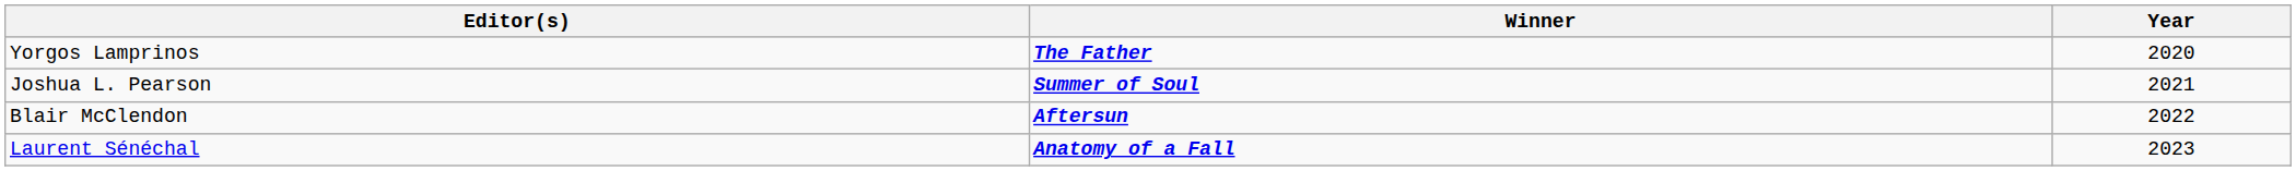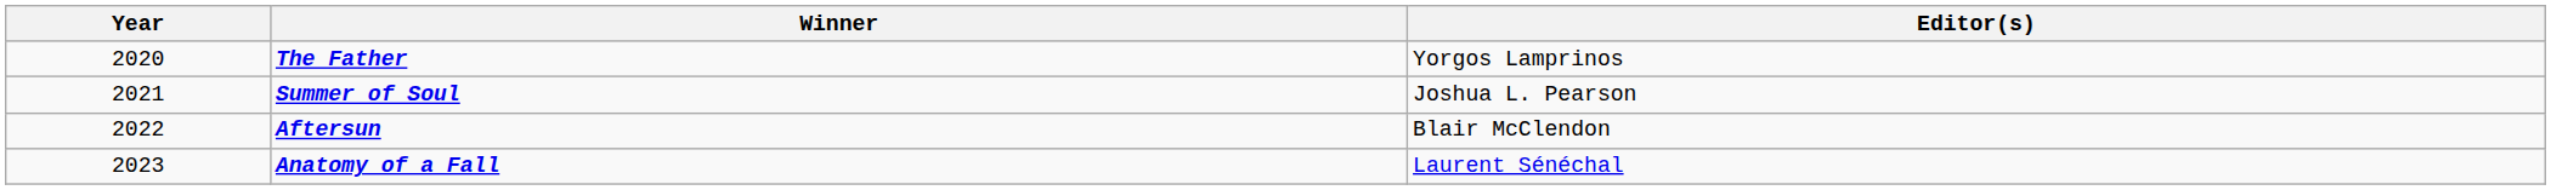 <table class="wikitable" width="95%" cellpadding="5">
 <tr>
+<th width="100"><strong>Year</strong></th>
+<th width="450"><strong>Winner</strong></th>
 <th width="450"><strong>Editor(s)</strong></th>
-<th width="450"><strong>Winner</strong></th>
-<th width="100"><strong>Year</strong></th>
 </tr>
 <tr>
+<td style="text-align:center;">2020</td>
+<td><strong><em><a href='#'>The Father</a></em></strong></td>
 <td>Yorgos Lamprinos</td>
-<td><strong><em><a href='#'>The Father</a></em></strong></td>
-<td style="text-align:center;">2020</td>
 </tr>
 <tr>
+<td style="text-align:center;">2021</td>
+<td><strong><em><a href='#'>Summer of Soul</a></em></strong></td>
 <td>Joshua L. Pearson</td>
-<td><strong><em><a href='#'>Summer of Soul</a></em></strong></td>
-<td style="text-align:center;">2021</td>
 </tr>
 <tr>
+<td style="text-align:center;">2022</td>
+<td><strong><em><a href='#'>Aftersun</a></em></strong></td>
 <td>Blair McClendon</td>
-<td><strong><em><a href='#'>Aftersun</a></em></strong></td>
-<td style="text-align:center;">2022</td>
 </tr>
 <tr>
+<td style="text-align:center;">2023</td>
+<td><strong><em><a href='#'>Anatomy of a Fall</a></em></strong></td>
 <td><a href='#'>Laurent Sénéchal</a></td>
-<td><strong><em><a href='#'>Anatomy of a Fall</a></em></strong></td>
-<td style="text-align:center;">2023</td>
 </tr>
 </table>
